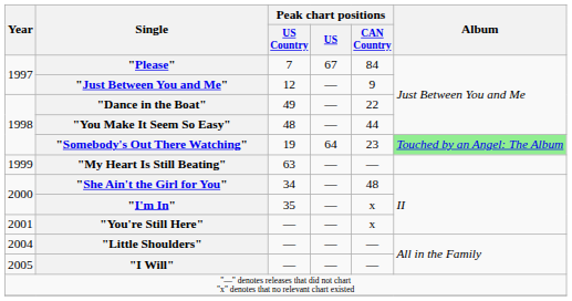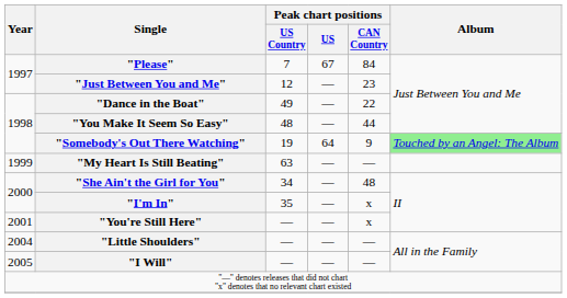 <table class="wikitable plainrowheaders" style="text-align:center;">
 <tr>
 <th rowspan="2">Year</th>
 <th rowspan="2" style="width:18em;">Single</th>
 <th colspan="3">Peak chart positions</th>
 <th rowspan="2">Album</th>
 </tr>
 <tr style="font-size:smaller;">
 <th width="45"><a href='#'>US Country</a><br></th>
 <th width="45"><a href='#'>US</a><br></th>
 <th width="45"><a href='#'>CAN Country</a><br></th>
 </tr>
 <tr>
 <td rowspan="2">1997</td>
 <th scope="row">"<a href='#'>Please</a>"</th>
 <td>7</td>
 <td>67</td>
 <td>84</td>
 <td align="left" rowspan="4"><em>Just Between You and Me</em></td>
 </tr>
 <tr>
 <th scope="row">"<a href='#'>Just Between You and Me</a>"</th>
 <td>12</td>
 <td>—</td>
-<td>9</td>
+<td>23</td>
 </tr>
 <tr>
 <td rowspan="3">1998</td>
 <th scope="row">"Dance in the Boat"</th>
 <td>49</td>
 <td>—</td>
 <td>22</td>
 </tr>
 <tr>
 <th scope="row">"You Make It Seem So Easy"</th>
 <td>48</td>
 <td>—</td>
 <td>44</td>
 </tr>
 <tr>
 <th scope="row">"<a href='#'>Somebody's Out There Watching</a>"</th>
 <td>19</td>
 <td>64</td>
-<td>23</td>
+<td>9</td>
 <td align="left" style="background: lightgreen;"><em><a href='#'>Touched by an Angel: The Album</a></em></td>
 </tr>
 <tr>
 <td>1999</td>
 <th scope="row">"My Heart Is Still Beating"</th>
 <td>63</td>
 <td>—</td>
 <td>—</td>
 <td></td>
 </tr>
 <tr>
 <td rowspan="2">2000</td>
 <th scope="row">"<a href='#'>She Ain't the Girl for You</a>"</th>
 <td>34</td>
 <td>—</td>
 <td>48</td>
 <td align="left" rowspan="3"><em>II</em></td>
 </tr>
 <tr>
 <th scope="row">"<a href='#'>I'm In</a>"</th>
 <td>35</td>
 <td>—</td>
 <td>x</td>
 </tr>
 <tr>
 <td>2001</td>
 <th scope="row">"You're Still Here"</th>
 <td>—</td>
 <td>—</td>
 <td>x</td>
 </tr>
 <tr>
 <td>2004</td>
 <th scope="row">"Little Shoulders"</th>
 <td>—</td>
 <td>—</td>
 <td>—</td>
 <td align="left" rowspan="2"><em>All in the Family</em></td>
 </tr>
 <tr>
 <td>2005</td>
 <th scope="row">"I Will"</th>
 <td>—</td>
 <td>—</td>
 <td>—</td>
 </tr>
 <tr>
 <td colspan="6" style="font-size:8pt">"—" denotes releases that did not chart<br>"x" denotes that no relevant chart existed</td>
 </tr>
 <tr>
 </tr>
 </table>
